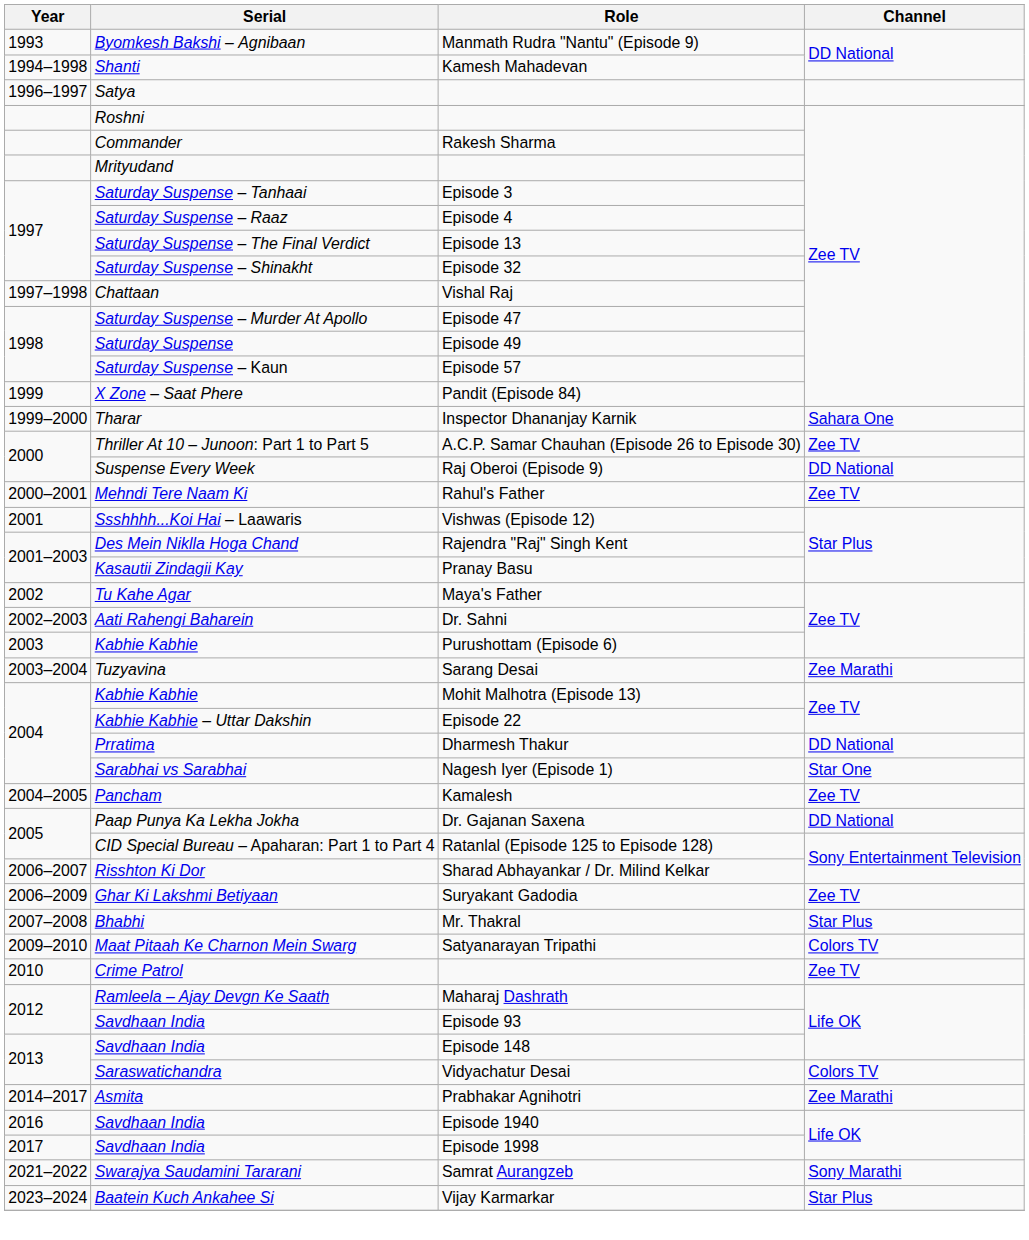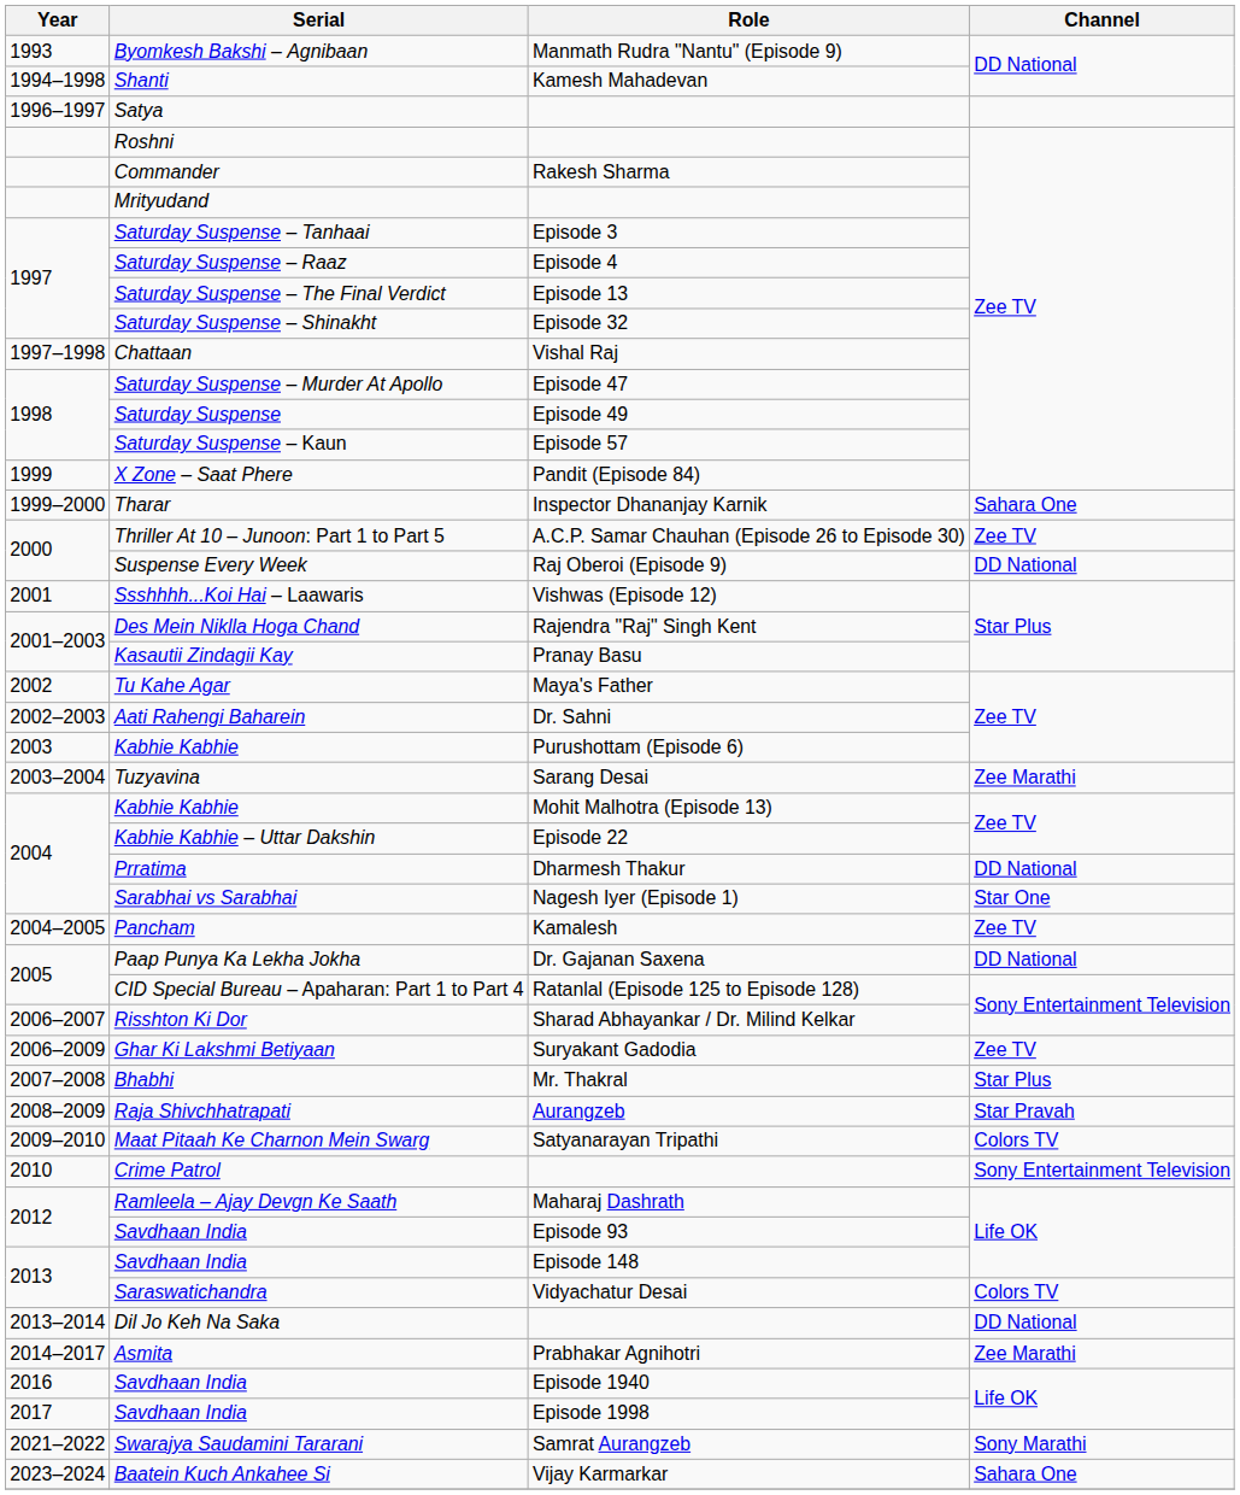 <table class="wikitable sortable">
 <tr>
 <th>Year</th>
 <th>Serial</th>
 <th>Role</th>
 <th>Channel</th>
 </tr>
 <tr>
 <td>1993</td>
 <td><em><a href='#'>Byomkesh Bakshi</a></em> – <em>Agnibaan</em></td>
 <td>Manmath Rudra "Nantu" (Episode 9)</td>
 <td rowspan = "2"><a href='#'>DD National</a></td>
 </tr>
 <tr>
 <td>1994–1998</td>
 <td><em><a href='#'> Shanti</a></em></td>
 <td>Kamesh Mahadevan</td>
 </tr>
 <tr>
 <td>1996–1997</td>
 <td><em>Satya</em></td>
 <td></td>
 <td></td>
 </tr>
 <tr>
 <td></td>
 <td><em>Roshni</em></td>
 <td></td>
 <td rowspan = "12"><a href='#'>Zee TV</a></td>
 </tr>
 <tr>
 <td></td>
 <td><em>Commander</em></td>
 <td>Rakesh Sharma</td>
 </tr>
 <tr>
 <td></td>
 <td><em>Mrityudand</em></td>
 <td></td>
 </tr>
 <tr>
 <td rowspan = "4">1997</td>
 <td><em><a href='#'>Saturday Suspense</a></em> – <em>Tanhaai</em></td>
 <td>Episode 3</td>
 </tr>
 <tr>
 <td><em><a href='#'>Saturday Suspense</a></em> – <em>Raaz</em></td>
 <td>Episode 4</td>
 </tr>
 <tr>
 <td><em><a href='#'>Saturday Suspense</a></em> – <em>The Final Verdict</em></td>
 <td>Episode 13</td>
 </tr>
 <tr>
 <td><em><a href='#'>Saturday Suspense</a></em> – <em>Shinakht</em></td>
 <td>Episode 32</td>
 </tr>
 <tr>
 <td>1997–1998</td>
 <td><em>Chattaan</em></td>
 <td>Vishal Raj</td>
 </tr>
 <tr>
 <td rowspan = "3">1998</td>
 <td><em><a href='#'>Saturday Suspense</a></em> – <em>Murder At Apollo</em></td>
 <td>Episode 47</td>
 </tr>
 <tr>
 <td><em><a href='#'>Saturday Suspense</a></em></td>
 <td>Episode 49</td>
 </tr>
 <tr>
 <td><em><a href='#'>Saturday Suspense</a></em> – Kaun</td>
 <td>Episode 57</td>
 </tr>
 <tr>
 <td>1999</td>
 <td><em><a href='#'>X Zone</a></em> – <em>Saat Phere</em></td>
 <td>Pandit (Episode 84)</td>
 </tr>
 <tr>
 <td>1999–2000</td>
 <td><em>Tharar</em></td>
 <td>Inspector Dhananjay Karnik</td>
 <td><a href='#'>Sahara One</a></td>
 </tr>
 <tr>
 <td rowspan = "2">2000</td>
 <td><em>Thriller At 10</em> – <em>Junoon</em>: Part 1 to Part 5</td>
 <td>A.C.P. Samar Chauhan (Episode 26 to Episode 30)</td>
 <td><a href='#'>Zee TV</a></td>
 </tr>
 <tr>
 <td><em>Suspense Every Week</em></td>
 <td>Raj Oberoi (Episode 9)</td>
 <td><a href='#'>DD National</a></td>
 </tr>
 <tr>
-<td>2000–2001</td>
-<td><em><a href='#'>Mehndi Tere Naam Ki</a></em></td>
-<td>Rahul's Father</td>
-<td><a href='#'>Zee TV</a></td>
-</tr>
-<tr>
 <td>2001</td>
 <td><em><a href='#'>Ssshhhh...Koi Hai</a></em> – Laawaris</td>
 <td>Vishwas (Episode 12)</td>
 <td rowspan = "3"><a href='#'>Star Plus</a></td>
 </tr>
 <tr>
 <td rowspan = "2">2001–2003</td>
 <td><em><a href='#'>Des Mein Niklla Hoga Chand</a></em></td>
 <td>Rajendra "Raj" Singh Kent</td>
 </tr>
 <tr>
 <td><em><a href='#'>Kasautii Zindagii Kay</a></em></td>
 <td>Pranay Basu</td>
 </tr>
 <tr>
 <td>2002</td>
 <td><em><a href='#'>Tu Kahe Agar</a></em></td>
 <td>Maya's Father</td>
 <td rowspan = "3"><a href='#'>Zee TV</a></td>
 </tr>
 <tr>
 <td>2002–2003</td>
 <td><em><a href='#'>Aati Rahengi Baharein</a></em></td>
 <td>Dr. Sahni</td>
 </tr>
 <tr>
 <td>2003</td>
 <td><em><a href='#'> Kabhie Kabhie</a></em></td>
 <td>Purushottam (Episode 6)</td>
 </tr>
 <tr>
 <td>2003–2004</td>
 <td><em>Tuzyavina</em></td>
 <td>Sarang Desai</td>
 <td><a href='#'>Zee Marathi</a></td>
 </tr>
 <tr>
 <td rowspan = "4">2004</td>
 <td><em><a href='#'> Kabhie Kabhie</a></em></td>
 <td>Mohit Malhotra (Episode 13)</td>
 <td rowspan = "2"><a href='#'>Zee TV</a></td>
 </tr>
 <tr>
 <td><em><a href='#'> Kabhie Kabhie</a></em> – <em>Uttar Dakshin</em></td>
 <td>Episode 22</td>
 </tr>
 <tr>
 <td><em><a href='#'>Prratima</a></em></td>
 <td>Dharmesh Thakur</td>
 <td><a href='#'>DD National</a></td>
 </tr>
 <tr>
 <td><em><a href='#'>Sarabhai vs Sarabhai</a></em></td>
 <td>Nagesh Iyer (Episode 1)</td>
 <td><a href='#'> Star One</a></td>
 </tr>
 <tr>
 <td>2004–2005</td>
 <td><em><a href='#'> Pancham</a></em></td>
 <td>Kamalesh</td>
 <td><a href='#'>Zee TV</a></td>
 </tr>
 <tr>
 <td rowspan = "2">2005</td>
 <td><em>Paap Punya Ka Lekha Jokha</em></td>
 <td>Dr. Gajanan Saxena</td>
 <td><a href='#'>DD National</a></td>
 </tr>
 <tr>
 <td><em>CID Special Bureau</em> – Apaharan: Part 1 to Part 4</td>
 <td>Ratanlal (Episode 125 to Episode 128)</td>
 <td rowspan = "2"><a href='#'>Sony Entertainment Television</a></td>
 </tr>
 <tr>
 <td>2006–2007</td>
 <td><em><a href='#'>Risshton Ki Dor</a></em></td>
 <td>Sharad Abhayankar / Dr. Milind Kelkar</td>
 </tr>
 <tr>
 <td>2006–2009</td>
 <td><em><a href='#'>Ghar Ki Lakshmi Betiyaan</a></em></td>
 <td>Suryakant Gadodia</td>
 <td><a href='#'>Zee TV</a></td>
 </tr>
 <tr>
 <td>2007–2008</td>
 <td><em><a href='#'> Bhabhi</a></em></td>
 <td>Mr. Thakral</td>
 <td><a href='#'>Star Plus</a></td>
 </tr>
 <tr>
+<td>2008–2009</td>
+<td><em><a href='#'>Raja Shivchhatrapati</a></em></td>
+<td><a href='#'>Aurangzeb</a></td>
+<td><a href='#'>Star Pravah</a></td>
+</tr>
+<tr>
 <td>2009–2010</td>
 <td><em><a href='#'>Maat Pitaah Ke Charnon Mein Swarg</a></em></td>
 <td>Satyanarayan Tripathi</td>
 <td><a href='#'>Colors TV</a></td>
 </tr>
 <tr>
 <td>2010</td>
 <td><em><a href='#'> Crime Patrol</a></em></td>
 <td></td>
-<td><a href='#'>Zee TV</a></td>
+<td><a href='#'>Sony Entertainment Television</a></td>
 </tr>
 <tr>
 <td rowspan = "2">2012</td>
 <td><em><a href='#'>Ramleela – Ajay Devgn Ke Saath</a></em></td>
 <td>Maharaj <a href='#'>Dashrath</a></td>
 <td rowspan = "3"><a href='#'>Life OK</a></td>
 </tr>
 <tr>
 <td><em><a href='#'>Savdhaan India</a></em></td>
 <td>Episode 93</td>
 </tr>
 <tr>
 <td rowspan = "2">2013</td>
 <td><em><a href='#'>Savdhaan India</a></em></td>
 <td>Episode 148</td>
 </tr>
 <tr>
 <td><em><a href='#'> Saraswatichandra</a></em></td>
 <td>Vidyachatur Desai</td>
 <td><a href='#'>Colors TV</a></td>
+</tr>
+<tr>
+<td>2013–2014</td>
+<td><em>Dil Jo Keh Na Saka</em></td>
+<td></td>
+<td><a href='#'>DD National</a></td>
 </tr>
 <tr>
 <td>2014–2017</td>
 <td><em><a href='#'> Asmita</a></em></td>
 <td>Prabhakar Agnihotri</td>
 <td><a href='#'>Zee Marathi</a></td>
 </tr>
 <tr>
 <td>2016</td>
 <td><em><a href='#'>Savdhaan India</a></em></td>
 <td>Episode 1940</td>
 <td rowspan = "2"><a href='#'>Life OK</a></td>
 </tr>
 <tr>
 <td>2017</td>
 <td><em><a href='#'>Savdhaan India</a></em></td>
 <td>Episode 1998</td>
 </tr>
 <tr>
 <td>2021–2022</td>
 <td><em><a href='#'>Swarajya Saudamini Tararani</a></em></td>
 <td>Samrat <a href='#'>Aurangzeb</a></td>
 <td><a href='#'>Sony Marathi</a></td>
 </tr>
 <tr>
 <td>2023–2024</td>
 <td><em><a href='#'>Baatein Kuch Ankahee Si</a></em></td>
 <td>Vijay Karmarkar</td>
-<td><a href='#'>Star Plus</a></td>
+<td><a href='#'>Sahara One</a></td>
 </tr>
 <tr>
 </tr>
 </table>
